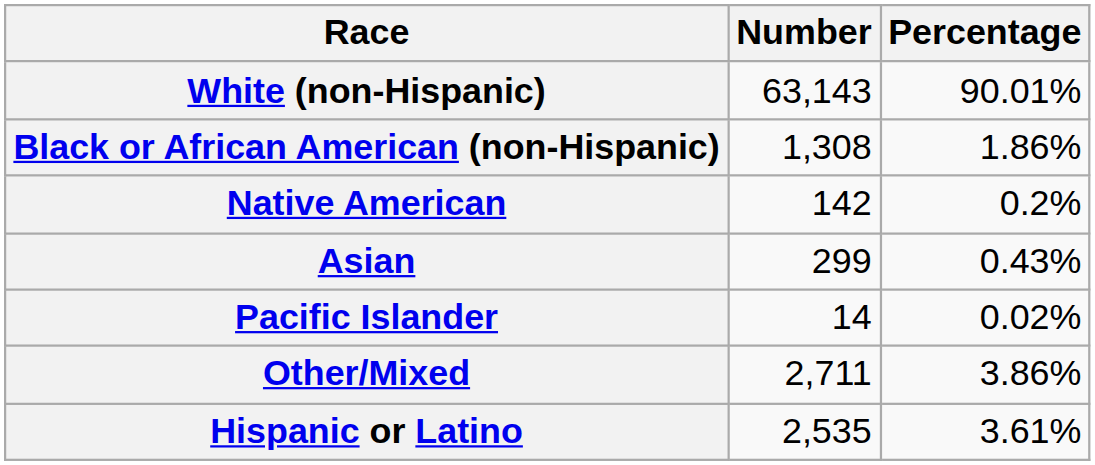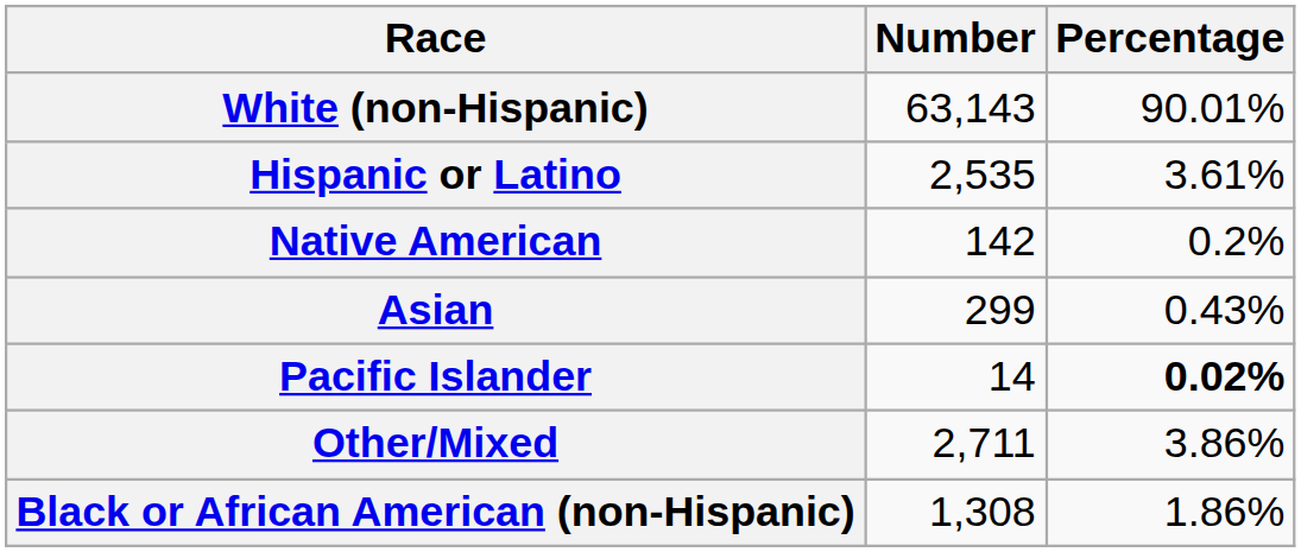 <table class="wikitable" style="text-align:right">
 <tr>
 <th scope="col">Race</th>
 <th scope="col">Number</th>
 <th scope="col">Percentage</th>
 </tr>
 <tr>
 <th scope="row"><a href='#'>White</a> (non-Hispanic)</th>
 <td>63,143</td>
 <td>90.01%</td>
 </tr>
 <tr>
-<th scope="row"><a href='#'>Black or African American</a> (non-Hispanic)</th>
-<td>1,308</td>
-<td>1.86%</td>
+<th scope="row"><a href='#'>Hispanic</a> or <a href='#'>Latino</a></th>
+<td>2,535</td>
+<td>3.61%</td>
 </tr>
 <tr>
 <th scope="row"><a href='#'>Native American</a></th>
 <td>142</td>
 <td>0.2%</td>
 </tr>
 <tr>
 <th scope="row"><a href='#'>Asian</a></th>
 <td>299</td>
 <td>0.43%</td>
 </tr>
 <tr>
 <th scope="row"><a href='#'>Pacific Islander</a></th>
 <td>14</td>
-<td>0.02%</td>
+<td><strong>0.02%</strong></td>
 </tr>
 <tr>
 <th scope="row"><a href='#'>Other/Mixed</a></th>
 <td>2,711</td>
 <td>3.86%</td>
 </tr>
 <tr>
-<th scope="row"><a href='#'>Hispanic</a> or <a href='#'>Latino</a></th>
-<td>2,535</td>
-<td>3.61%</td>
+<th scope="row"><a href='#'>Black or African American</a> (non-Hispanic)</th>
+<td>1,308</td>
+<td>1.86%</td>
 </tr>
 </table>
